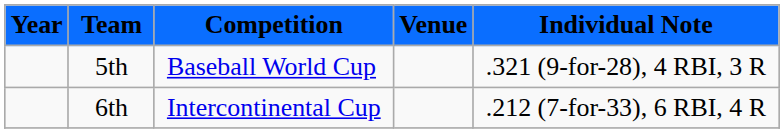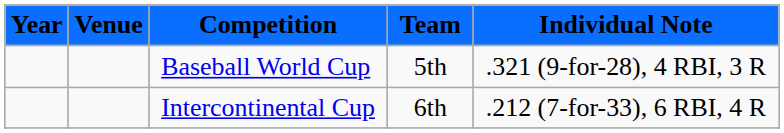 <table class="wikitable">
 <tr>
 <th style="background:#0A6EFF"><span>Year</span></th>
+<th style="background:#0A6EFF"><span>Venue</span></th>
+<th style="background:#0A6EFF"><span>Competition</span></th>
 <th style="background:#0A6EFF"><span> Team </span></th>
-<th style="background:#0A6EFF"><span>Competition</span></th>
-<th style="background:#0A6EFF"><span>Venue</span></th>
 <th style="background:#0A6EFF"><span>Individual Note</span></th>
 </tr>
 <tr>
 <td>  </td>
+<td>  </td>
+<td> <a href='#'>Baseball World Cup</a> </td>
 <td style="text-align:center">5th</td>
-<td> <a href='#'>Baseball World Cup</a> </td>
-<td>  </td>
 <td style="text-align:center"> .321 (9-for-28), 4 RBI, 3 R </td>
 </tr>
 <tr>
 <td style="text-align:center"></td>
+<td>  </td>
+<td> <a href='#'>Intercontinental Cup</a> </td>
 <td style="text-align:center">6th</td>
-<td> <a href='#'>Intercontinental Cup</a> </td>
-<td>  </td>
 <td style="text-align:center"> .212 (7-for-33), 6 RBI, 4 R </td>
 </tr>
 </table>
